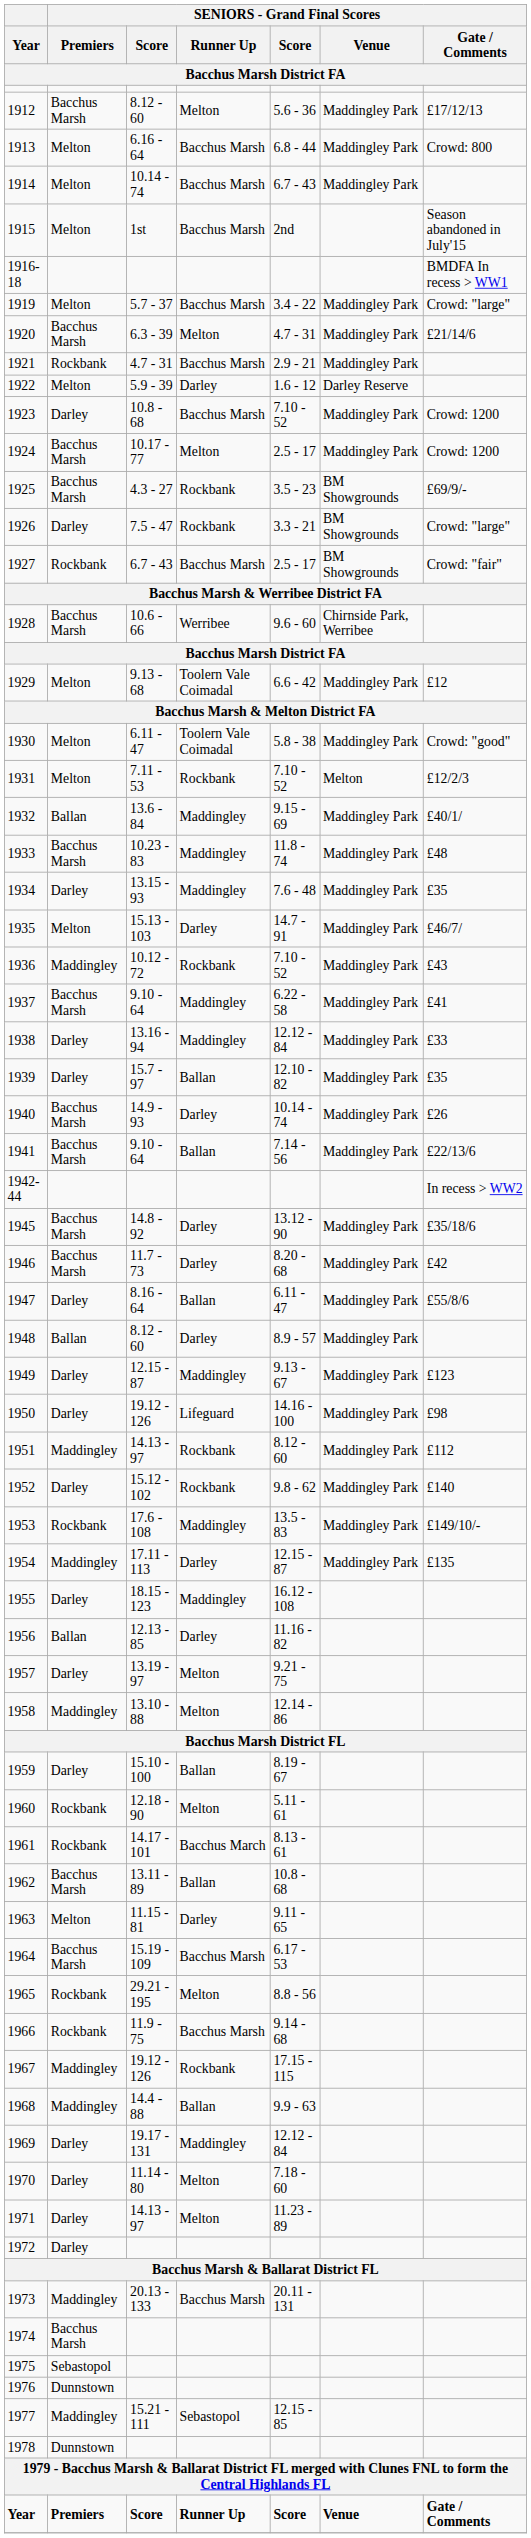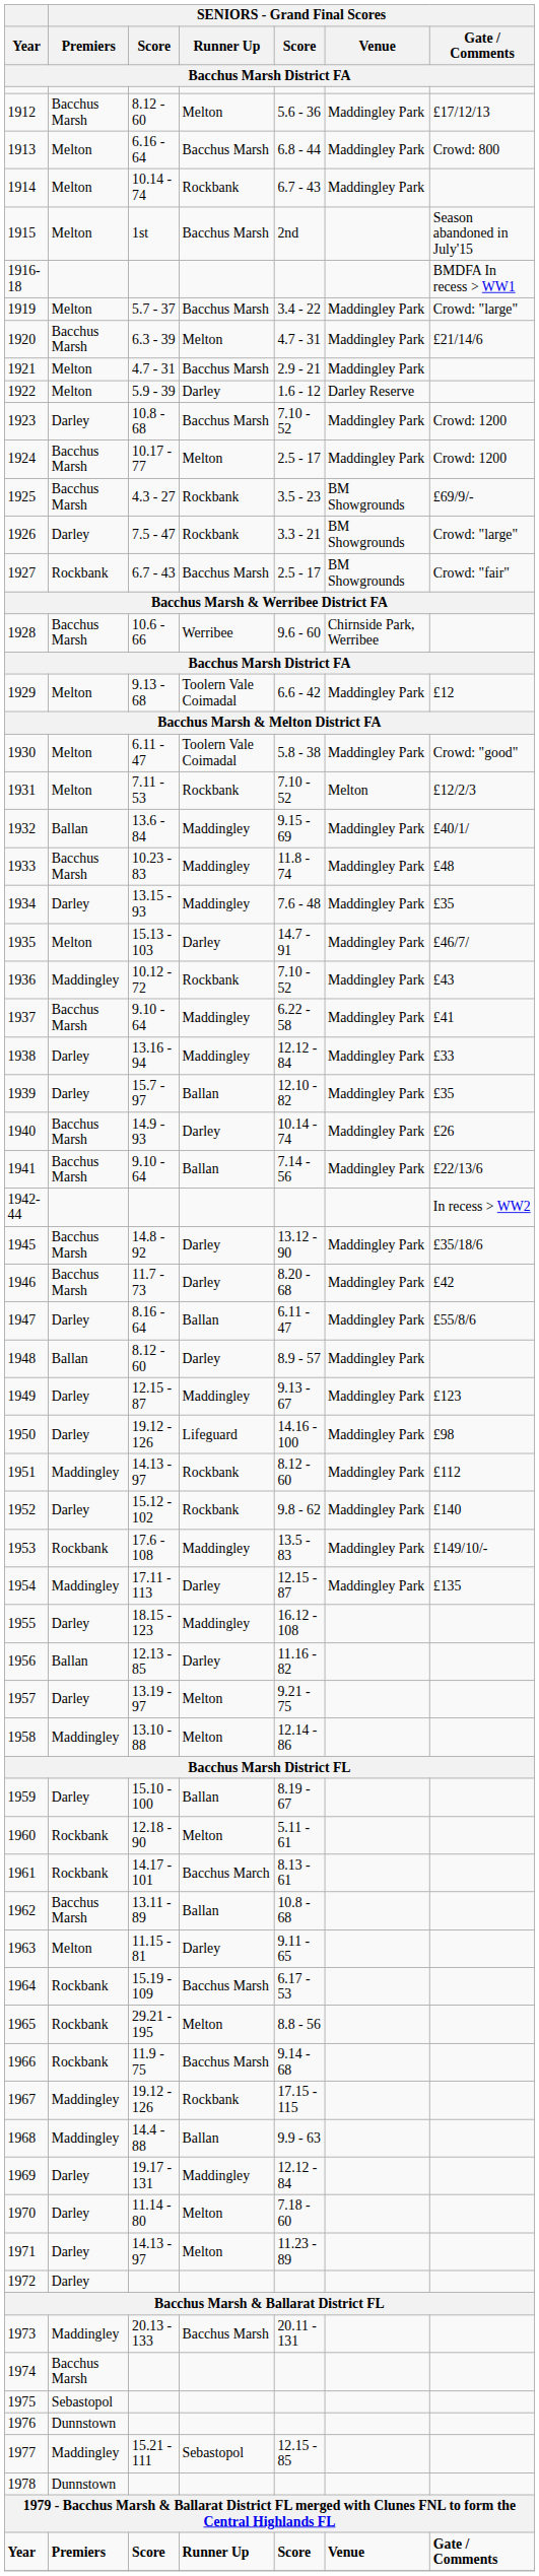 <table class="wikitable collapsible collapsed">
 <tr>
 <th></th>
 <th colspan=9>SENIORS - Grand Final Scores</th>
 </tr>
 <tr>
 <th>Year</th>
 <th><span><strong>Premiers</strong></span></th>
 <th>Score</th>
 <th>Runner Up</th>
 <th>Score</th>
 <th>Venue</th>
 <th>Gate / Comments</th>
 </tr>
 <tr>
 <th colspan=10>Bacchus Marsh District FA</th>
 </tr>
 <tr>
 <td></td>
 <td></td>
 <td></td>
 <td></td>
 <td></td>
 <td></td>
 <td></td>
 </tr>
 <tr>
 <td>1912</td>
 <td>Bacchus Marsh</td>
 <td>8.12 - 60</td>
 <td>Melton</td>
 <td>5.6 - 36</td>
 <td>Maddingley Park</td>
 <td>£17/12/13</td>
 </tr>
 <tr>
 <td>1913</td>
 <td>Melton</td>
 <td>6.16 - 64</td>
 <td>Bacchus Marsh</td>
 <td>6.8 - 44</td>
 <td>Maddingley Park</td>
 <td>Crowd: 800</td>
 </tr>
 <tr>
 <td>1914</td>
 <td>Melton</td>
 <td>10.14 - 74</td>
-<td>Bacchus Marsh</td>
+<td>Rockbank</td>
 <td>6.7 - 43</td>
 <td>Maddingley Park</td>
 <td></td>
 </tr>
 <tr>
 <td>1915</td>
 <td>Melton</td>
 <td>1st</td>
 <td>Bacchus Marsh</td>
 <td>2nd</td>
 <td></td>
 <td>Season abandoned in July'15</td>
 </tr>
 <tr>
 <td>1916-18</td>
 <td></td>
 <td></td>
 <td></td>
 <td></td>
 <td></td>
 <td>BMDFA In recess > <a href='#'>WW1</a></td>
 </tr>
 <tr>
 <td>1919</td>
 <td>Melton</td>
 <td>5.7 - 37</td>
 <td>Bacchus Marsh</td>
 <td>3.4 - 22</td>
 <td>Maddingley Park</td>
 <td>Crowd: "large"</td>
 </tr>
 <tr>
 <td>1920</td>
 <td>Bacchus Marsh</td>
 <td>6.3 - 39</td>
 <td>Melton</td>
 <td>4.7 - 31</td>
 <td>Maddingley Park</td>
 <td>£21/14/6</td>
 </tr>
 <tr>
 <td>1921</td>
-<td>Rockbank</td>
+<td>Melton</td>
 <td>4.7 - 31</td>
 <td>Bacchus Marsh</td>
 <td>2.9 - 21</td>
 <td>Maddingley Park</td>
 <td></td>
 </tr>
 <tr>
 <td>1922</td>
 <td>Melton</td>
 <td>5.9 - 39</td>
 <td>Darley</td>
 <td>1.6 - 12</td>
 <td>Darley Reserve</td>
 <td></td>
 </tr>
 <tr>
 <td>1923</td>
 <td>Darley</td>
 <td>10.8 - 68</td>
 <td>Bacchus Marsh</td>
 <td>7.10 - 52</td>
 <td>Maddingley Park</td>
 <td>Crowd: 1200</td>
 </tr>
 <tr>
 <td>1924</td>
 <td>Bacchus Marsh</td>
 <td>10.17 - 77</td>
 <td>Melton</td>
 <td>2.5 - 17</td>
 <td>Maddingley Park</td>
 <td>Crowd: 1200</td>
 </tr>
 <tr>
 <td>1925</td>
 <td>Bacchus Marsh</td>
 <td>4.3 - 27</td>
 <td>Rockbank</td>
 <td>3.5 - 23</td>
 <td>BM Showgrounds</td>
 <td>£69/9/-</td>
 </tr>
 <tr>
 <td>1926</td>
 <td>Darley</td>
 <td>7.5 - 47</td>
 <td>Rockbank</td>
 <td>3.3 - 21</td>
 <td>BM Showgrounds</td>
 <td>Crowd: "large"</td>
 </tr>
 <tr>
 <td>1927</td>
 <td>Rockbank</td>
 <td>6.7 - 43</td>
 <td>Bacchus Marsh</td>
 <td>2.5 - 17</td>
 <td>BM Showgrounds</td>
 <td>Crowd: "fair"</td>
 </tr>
 <tr>
 <th colspan=10>Bacchus Marsh & Werribee District FA</th>
 </tr>
 <tr>
 <td>1928</td>
 <td>Bacchus Marsh</td>
 <td>10.6 - 66</td>
 <td>Werribee</td>
 <td>9.6 - 60</td>
 <td>Chirnside Park, Werribee</td>
 <td></td>
 </tr>
 <tr>
 <th colspan=10>Bacchus Marsh District FA</th>
 </tr>
 <tr>
 <td>1929</td>
 <td>Melton</td>
 <td>9.13 - 68</td>
 <td>Toolern Vale Coimadal</td>
 <td>6.6 - 42</td>
 <td>Maddingley Park</td>
 <td>£12</td>
 </tr>
 <tr>
 <th colspan=10>Bacchus Marsh & Melton District FA</th>
 </tr>
 <tr>
 <td>1930</td>
 <td>Melton</td>
 <td>6.11 - 47</td>
 <td>Toolern Vale Coimadal</td>
 <td>5.8 - 38</td>
 <td>Maddingley Park</td>
 <td>Crowd: "good"</td>
 </tr>
 <tr>
 <td>1931</td>
 <td>Melton</td>
 <td>7.11 - 53</td>
 <td>Rockbank</td>
 <td>7.10 - 52</td>
 <td>Melton</td>
 <td>£12/2/3</td>
 </tr>
 <tr>
 <td>1932</td>
 <td>Ballan</td>
 <td>13.6 - 84</td>
 <td>Maddingley</td>
 <td>9.15 - 69</td>
 <td>Maddingley Park</td>
 <td>£40/1/</td>
 </tr>
 <tr>
 <td>1933</td>
 <td>Bacchus Marsh</td>
 <td>10.23 - 83</td>
 <td>Maddingley</td>
 <td>11.8 - 74</td>
 <td>Maddingley Park</td>
 <td>£48</td>
 </tr>
 <tr>
 <td>1934</td>
 <td>Darley</td>
 <td>13.15 - 93</td>
 <td>Maddingley</td>
 <td>7.6 - 48</td>
 <td>Maddingley Park</td>
 <td>£35</td>
 </tr>
 <tr>
 <td>1935</td>
 <td>Melton</td>
 <td>15.13 - 103</td>
 <td>Darley</td>
 <td>14.7 - 91</td>
 <td>Maddingley Park</td>
 <td>£46/7/</td>
 </tr>
 <tr>
 <td>1936</td>
 <td>Maddingley</td>
 <td>10.12 - 72</td>
 <td>Rockbank</td>
 <td>7.10 - 52</td>
 <td>Maddingley Park</td>
 <td>£43</td>
 </tr>
 <tr>
 <td>1937</td>
 <td>Bacchus Marsh</td>
 <td>9.10 - 64</td>
 <td>Maddingley</td>
 <td>6.22 - 58</td>
 <td>Maddingley Park</td>
 <td>£41</td>
 </tr>
 <tr>
 <td>1938</td>
 <td>Darley</td>
 <td>13.16 - 94</td>
 <td>Maddingley</td>
 <td>12.12 - 84</td>
 <td>Maddingley Park</td>
 <td>£33</td>
 </tr>
 <tr>
 <td>1939</td>
 <td>Darley</td>
 <td>15.7 - 97</td>
 <td>Ballan</td>
 <td>12.10 - 82</td>
 <td>Maddingley Park</td>
 <td>£35</td>
 </tr>
 <tr>
 <td>1940</td>
 <td>Bacchus Marsh</td>
 <td>14.9 - 93</td>
 <td>Darley</td>
 <td>10.14 - 74</td>
 <td>Maddingley Park</td>
 <td>£26</td>
 </tr>
 <tr>
 <td>1941</td>
 <td>Bacchus Marsh</td>
 <td>9.10 - 64</td>
 <td>Ballan</td>
 <td>7.14 - 56</td>
 <td>Maddingley Park</td>
 <td>£22/13/6</td>
 </tr>
 <tr>
 <td>1942-44</td>
 <td></td>
 <td></td>
 <td></td>
 <td></td>
 <td></td>
 <td>In recess > <a href='#'>WW2</a></td>
 </tr>
 <tr>
 <td>1945</td>
 <td>Bacchus Marsh</td>
 <td>14.8 - 92</td>
 <td>Darley</td>
 <td>13.12 - 90</td>
 <td>Maddingley Park</td>
 <td>£35/18/6</td>
 </tr>
 <tr>
 <td>1946</td>
 <td>Bacchus Marsh</td>
 <td>11.7 - 73</td>
 <td>Darley</td>
 <td>8.20 - 68</td>
 <td>Maddingley Park</td>
 <td>£42</td>
 </tr>
 <tr>
 <td>1947</td>
 <td>Darley</td>
 <td>8.16 - 64</td>
 <td>Ballan</td>
 <td>6.11 - 47</td>
 <td>Maddingley Park</td>
 <td>£55/8/6</td>
 </tr>
 <tr>
 <td>1948</td>
 <td>Ballan</td>
 <td>8.12 - 60</td>
 <td>Darley</td>
 <td>8.9 - 57</td>
 <td>Maddingley Park</td>
 <td></td>
 </tr>
 <tr>
 <td>1949</td>
 <td>Darley</td>
 <td>12.15 - 87</td>
 <td>Maddingley</td>
 <td>9.13 - 67</td>
 <td>Maddingley Park</td>
 <td>£123</td>
 </tr>
 <tr>
 <td>1950</td>
 <td>Darley</td>
 <td>19.12 - 126</td>
 <td>Lifeguard</td>
 <td>14.16 - 100</td>
 <td>Maddingley Park</td>
 <td>£98</td>
 </tr>
 <tr>
 <td>1951</td>
 <td>Maddingley</td>
 <td>14.13 - 97</td>
 <td>Rockbank</td>
 <td>8.12 - 60</td>
 <td>Maddingley Park</td>
 <td>£112</td>
 </tr>
 <tr>
 <td>1952</td>
 <td>Darley</td>
 <td>15.12 - 102</td>
 <td>Rockbank</td>
 <td>9.8 - 62</td>
 <td>Maddingley Park</td>
 <td>£140 </td>
 </tr>
 <tr>
 <td>1953</td>
 <td>Rockbank</td>
 <td>17.6 - 108</td>
 <td>Maddingley</td>
 <td>13.5 - 83</td>
 <td>Maddingley Park</td>
 <td>£149/10/-</td>
 </tr>
 <tr>
 <td>1954</td>
 <td>Maddingley</td>
 <td>17.11 - 113</td>
 <td>Darley</td>
 <td>12.15 - 87</td>
 <td>Maddingley Park</td>
 <td>£135</td>
 </tr>
 <tr>
 <td>1955</td>
 <td>Darley</td>
 <td>18.15 - 123</td>
 <td>Maddingley</td>
 <td>16.12 - 108</td>
 <td></td>
 <td></td>
 </tr>
 <tr>
 <td>1956</td>
 <td>Ballan</td>
 <td>12.13 - 85</td>
 <td>Darley</td>
 <td>11.16 - 82</td>
 <td></td>
 <td></td>
 </tr>
 <tr>
 <td>1957</td>
 <td>Darley</td>
 <td>13.19 - 97</td>
 <td>Melton</td>
 <td>9.21 - 75</td>
 <td></td>
 <td></td>
 </tr>
 <tr>
 <td>1958</td>
 <td>Maddingley</td>
 <td>13.10 - 88</td>
 <td>Melton</td>
 <td>12.14 - 86</td>
 <td></td>
 <td></td>
 </tr>
 <tr>
 <th colspan=10><strong>Bacchus Marsh District FL</strong></th>
 </tr>
 <tr>
 <td>1959</td>
 <td>Darley</td>
 <td>15.10 - 100</td>
 <td>Ballan</td>
 <td>8.19 - 67</td>
 <td></td>
 <td></td>
 </tr>
 <tr>
 <td>1960</td>
 <td>Rockbank</td>
 <td>12.18 - 90</td>
 <td>Melton</td>
 <td>5.11 - 61</td>
 <td></td>
 <td></td>
 </tr>
 <tr>
 <td>1961</td>
 <td>Rockbank</td>
 <td>14.17 - 101</td>
 <td>Bacchus March</td>
 <td>8.13 - 61</td>
 <td></td>
 <td></td>
 </tr>
 <tr>
 <td>1962</td>
 <td>Bacchus Marsh</td>
 <td>13.11 - 89</td>
 <td>Ballan</td>
 <td>10.8 - 68</td>
 <td></td>
 <td></td>
 </tr>
 <tr>
 <td>1963</td>
 <td>Melton</td>
 <td>11.15 - 81</td>
 <td>Darley</td>
 <td>9.11 - 65</td>
 <td></td>
 <td></td>
 </tr>
 <tr>
 <td>1964</td>
-<td>Bacchus Marsh</td>
+<td>Rockbank</td>
 <td>15.19 - 109</td>
 <td>Bacchus Marsh</td>
 <td>6.17 - 53</td>
 <td></td>
 <td></td>
 </tr>
 <tr>
 <td>1965</td>
 <td>Rockbank</td>
 <td>29.21 - 195</td>
 <td>Melton</td>
 <td>8.8 - 56</td>
 <td></td>
 <td></td>
 </tr>
 <tr>
 <td>1966</td>
 <td>Rockbank</td>
 <td>11.9 - 75</td>
 <td>Bacchus Marsh</td>
 <td>9.14 - 68</td>
 <td></td>
 <td></td>
 </tr>
 <tr>
 <td>1967</td>
 <td>Maddingley</td>
 <td>19.12 - 126</td>
 <td>Rockbank</td>
 <td>17.15 - 115</td>
 <td></td>
 <td></td>
 </tr>
 <tr>
 <td>1968</td>
 <td>Maddingley</td>
 <td>14.4 - 88</td>
 <td>Ballan</td>
 <td>9.9 - 63</td>
 <td></td>
 <td></td>
 </tr>
 <tr>
 <td>1969</td>
 <td>Darley</td>
 <td>19.17 - 131</td>
 <td>Maddingley</td>
 <td>12.12 - 84</td>
 <td></td>
 <td></td>
 </tr>
 <tr>
 <td>1970</td>
 <td>Darley</td>
 <td>11.14 - 80</td>
 <td>Melton</td>
 <td>7.18 - 60</td>
 <td></td>
 <td></td>
 </tr>
 <tr>
 <td>1971</td>
 <td>Darley</td>
 <td>14.13 - 97</td>
 <td>Melton</td>
 <td>11.23 - 89</td>
 <td></td>
 <td></td>
 </tr>
 <tr>
 <td>1972</td>
 <td>Darley</td>
 <td></td>
 <td></td>
 <td></td>
 <td></td>
 <td></td>
 </tr>
 <tr>
 <th colspan=10><strong>Bacchus Marsh & Ballarat District FL</strong></th>
 </tr>
 <tr>
 <td>1973</td>
 <td>Maddingley</td>
 <td>20.13 - 133</td>
 <td>Bacchus Marsh</td>
 <td>20.11 - 131</td>
 <td></td>
 <td></td>
 </tr>
 <tr>
 <td>1974</td>
 <td>Bacchus Marsh</td>
 <td></td>
 <td></td>
 <td></td>
 <td></td>
 <td></td>
 </tr>
 <tr>
 <td>1975</td>
 <td>Sebastopol</td>
 <td></td>
 <td></td>
 <td></td>
 <td></td>
 <td></td>
 </tr>
 <tr>
 <td>1976</td>
 <td>Dunnstown</td>
 <td></td>
 <td></td>
 <td></td>
 <td></td>
 <td></td>
 </tr>
 <tr>
 <td>1977</td>
 <td>Maddingley</td>
 <td>15.21 - 111</td>
 <td>Sebastopol</td>
 <td>12.15 - 85</td>
 <td></td>
 <td></td>
 </tr>
 <tr>
 <td>1978</td>
 <td>Dunnstown</td>
 <td></td>
 <td></td>
 <td></td>
 <td></td>
 <td></td>
 </tr>
 <tr>
 <th colspan=10>1979 - Bacchus Marsh & Ballarat District FL merged with Clunes FNL to form the <strong><a href='#'>Central Highlands FL</a></strong></th>
 </tr>
 <tr>
 <td><strong>Year</strong></td>
 <td><span><strong>Premiers</strong></span></td>
 <td><strong>Score</strong></td>
 <td><strong>Runner Up</strong></td>
 <td><strong>Score</strong></td>
 <td><strong>Venue</strong></td>
 <td><strong>Gate / Comments</strong></td>
 </tr>
 <tr>
 </tr>
 </table>
